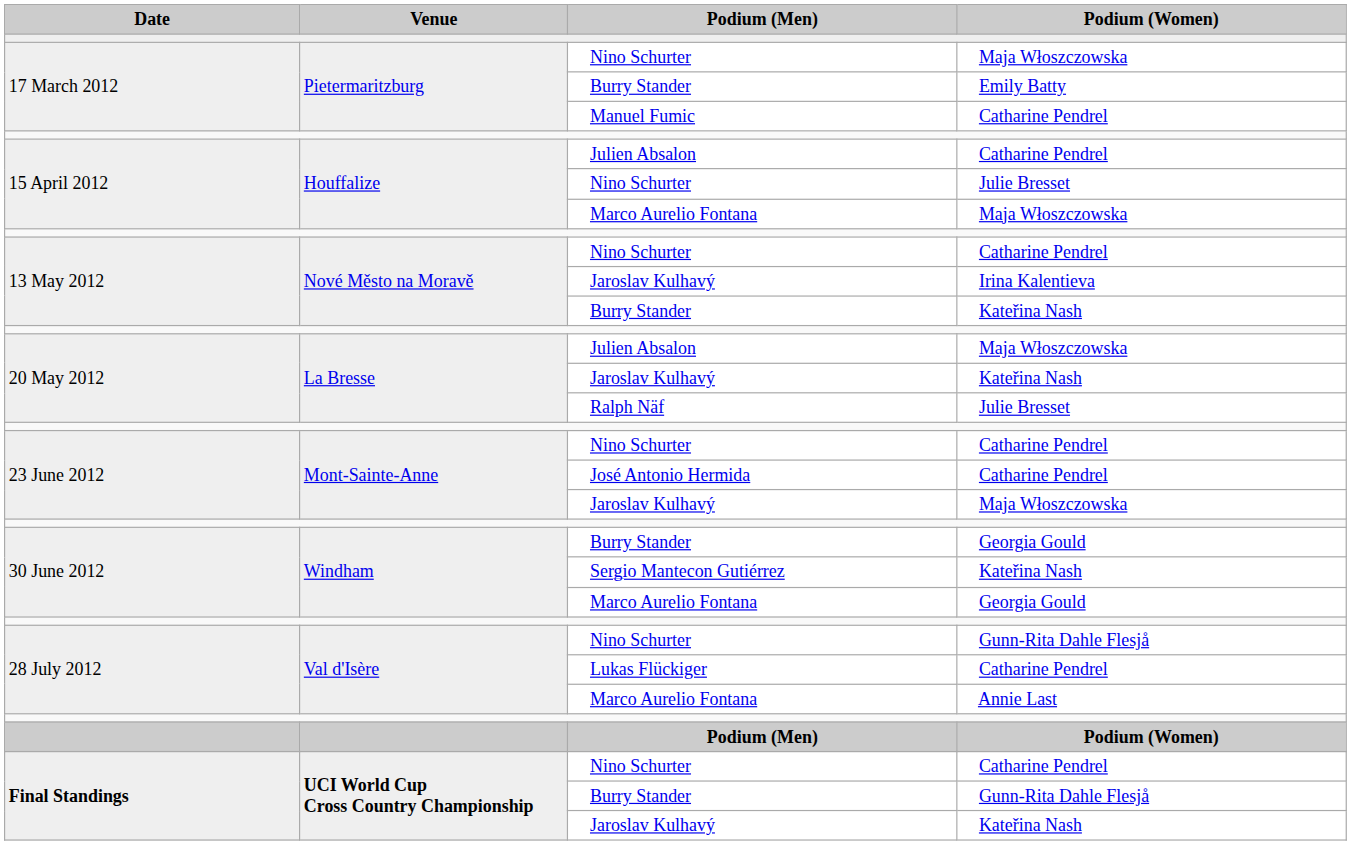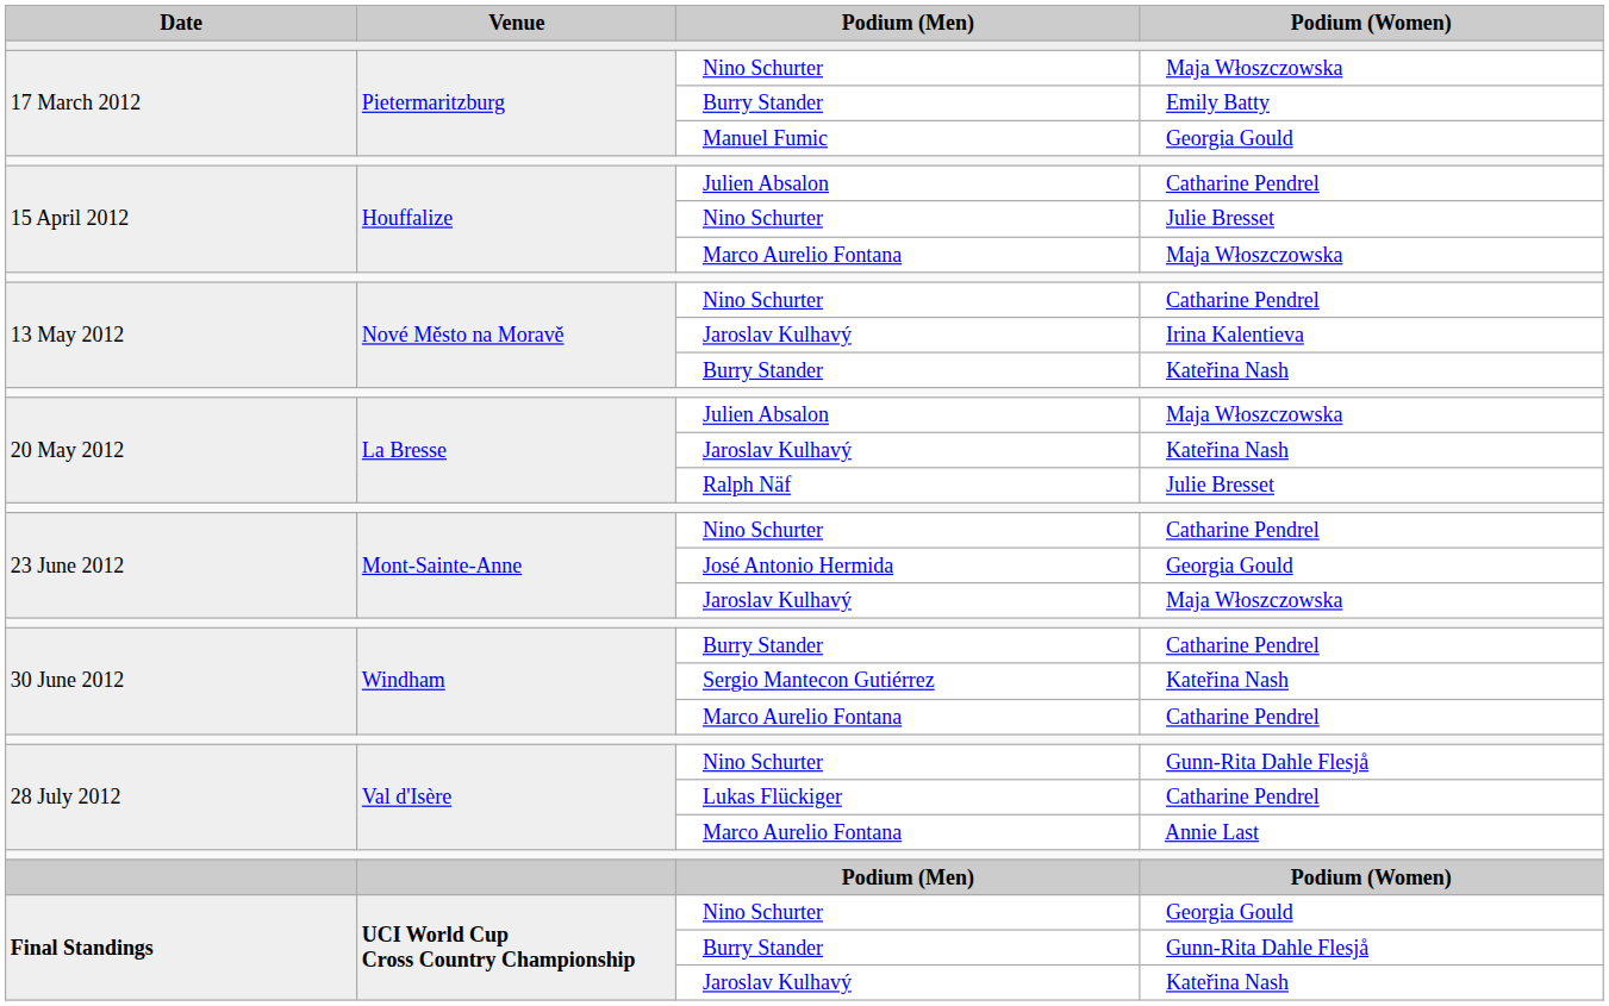 <table class="wikitable" width=90% bgcolor="#f7f8ff" cellpadding="3" cellspacing="0" border="1" style="font-size: 95%; border: gray solid 1px; border-collapse: collapse;">
 <tr bgcolor="#CCCCCC">
 <td align="center"><strong>Date</strong></td>
 <td width=20% align="center"><strong>Venue</strong></td>
 <td width=29% align="center"><strong>Podium (Men)</strong></td>
 <td width=29% align="center"><strong>Podium (Women)</strong></td>
 </tr>
 <tr bgcolor="#EFEFEF">
 <td colspan=4></td>
 </tr>
 <tr bgcolor="#EFEFEF">
 <td rowspan=3>17 March 2012</td>
 <td rowspan=3> <a href='#'>Pietermaritzburg</a></td>
 <td bgcolor="#ffffff">      <a href='#'>Nino Schurter</a></td>
 <td bgcolor="#ffffff">      <a href='#'>Maja Włoszczowska</a></td>
 </tr>
 <tr>
 <td bgcolor="#ffffff">      <a href='#'>Burry Stander</a></td>
 <td bgcolor="#ffffff">      <a href='#'>Emily Batty</a></td>
 </tr>
 <tr>
 <td bgcolor="#ffffff">      <a href='#'>Manuel Fumic</a></td>
-<td bgcolor="#ffffff">      <a href='#'>Catharine Pendrel</a></td>
+<td bgcolor="#ffffff">      <a href='#'>Georgia Gould</a></td>
 </tr>
 <tr>
 <td colspan=4></td>
 </tr>
 <tr bgcolor="#EFEFEF">
 <td rowspan=3>15 April 2012</td>
 <td rowspan=3> <a href='#'>Houffalize</a></td>
 <td bgcolor="#ffffff">       <a href='#'>Julien Absalon</a></td>
 <td bgcolor="#ffffff">       <a href='#'>Catharine Pendrel</a></td>
 </tr>
 <tr>
 <td bgcolor="#ffffff">      <a href='#'>Nino Schurter</a></td>
 <td bgcolor="#ffffff">      <a href='#'>Julie Bresset</a></td>
 </tr>
 <tr>
 <td bgcolor="#ffffff">      <a href='#'>Marco Aurelio Fontana</a></td>
 <td bgcolor="#ffffff">      <a href='#'>Maja Włoszczowska</a></td>
 </tr>
 <tr>
 <td colspan=4></td>
 </tr>
 <tr bgcolor="#EFEFEF">
 <td rowspan=3>13 May 2012</td>
 <td rowspan=3> <a href='#'>Nové Město na Moravě</a></td>
 <td bgcolor="#ffffff">      <a href='#'>Nino Schurter</a></td>
 <td bgcolor="#ffffff">      <a href='#'>Catharine Pendrel</a></td>
 </tr>
 <tr>
 <td bgcolor="#ffffff">      <a href='#'>Jaroslav Kulhavý</a></td>
 <td bgcolor="#ffffff">      <a href='#'>Irina Kalentieva</a></td>
 </tr>
 <tr>
 <td bgcolor="#ffffff">      <a href='#'>Burry Stander</a></td>
 <td bgcolor="#ffffff">      <a href='#'>Kateřina Nash</a></td>
 </tr>
 <tr>
 <td colspan=4></td>
 </tr>
 <tr bgcolor="#EFEFEF">
 <td rowspan=3>20 May 2012</td>
 <td rowspan=3> <a href='#'>La Bresse</a></td>
 <td bgcolor="#ffffff">       <a href='#'>Julien Absalon</a></td>
 <td bgcolor="#ffffff">      <a href='#'>Maja Włoszczowska</a></td>
 </tr>
 <tr>
 <td bgcolor="#ffffff">      <a href='#'>Jaroslav Kulhavý</a></td>
 <td bgcolor="#ffffff">      <a href='#'>Kateřina Nash</a></td>
 </tr>
 <tr>
 <td bgcolor="#ffffff">      <a href='#'>Ralph Näf</a></td>
 <td bgcolor="#ffffff">      <a href='#'>Julie Bresset</a></td>
 </tr>
 <tr>
 <td colspan=4></td>
 </tr>
 <tr bgcolor="#EFEFEF">
 <td rowspan=3>23 June 2012</td>
 <td rowspan=3> <a href='#'>Mont-Sainte-Anne</a></td>
 <td bgcolor="#ffffff">      <a href='#'>Nino Schurter</a></td>
 <td bgcolor="#ffffff">      <a href='#'>Catharine Pendrel</a></td>
 </tr>
 <tr>
 <td bgcolor="#ffffff">      <a href='#'>José Antonio Hermida</a></td>
-<td bgcolor="#ffffff">       <a href='#'>Catharine Pendrel</a></td>
+<td bgcolor="#ffffff">      <a href='#'>Georgia Gould</a></td>
 </tr>
 <tr>
 <td bgcolor="#ffffff">      <a href='#'>Jaroslav Kulhavý</a></td>
 <td bgcolor="#ffffff">      <a href='#'>Maja Włoszczowska</a></td>
 </tr>
 <tr>
 <td colspan=4></td>
 </tr>
 <tr bgcolor="#EFEFEF">
 <td rowspan=3>30 June 2012</td>
 <td rowspan=3> <a href='#'>Windham</a></td>
 <td bgcolor="#ffffff">      <a href='#'>Burry Stander</a></td>
-<td bgcolor="#ffffff">      <a href='#'>Georgia Gould</a></td>
+<td bgcolor="#ffffff">       <a href='#'>Catharine Pendrel</a></td>
 </tr>
 <tr>
 <td bgcolor="#ffffff">      <a href='#'>Sergio Mantecon Gutiérrez</a></td>
 <td bgcolor="#ffffff">      <a href='#'>Kateřina Nash</a></td>
 </tr>
 <tr>
 <td bgcolor="#ffffff">      <a href='#'>Marco Aurelio Fontana</a></td>
-<td bgcolor="#ffffff">      <a href='#'>Georgia Gould</a></td>
+<td bgcolor="#ffffff">       <a href='#'>Catharine Pendrel</a></td>
 </tr>
 <tr>
 <td colspan=4></td>
 </tr>
 <tr bgcolor="#EFEFEF">
 <td rowspan=3>28 July 2012</td>
 <td rowspan=3> <a href='#'>Val d'Isère</a></td>
 <td bgcolor="#ffffff">      <a href='#'>Nino Schurter</a></td>
 <td bgcolor="#ffffff">       <a href='#'>Gunn-Rita Dahle Flesjå</a></td>
 </tr>
 <tr>
 <td bgcolor="#ffffff">      <a href='#'>Lukas Flückiger</a></td>
 <td bgcolor="#ffffff">      <a href='#'>Catharine Pendrel</a></td>
 </tr>
 <tr>
 <td bgcolor="#ffffff">      <a href='#'>Marco Aurelio Fontana</a></td>
 <td bgcolor="#ffffff">      <a href='#'>Annie Last</a></td>
 </tr>
 <tr>
 <td colspan=4></td>
 </tr>
 <tr bgcolor="#CCCCCC">
 <td align="center"></td>
 <td width=20% align="center"></td>
 <td width=29% align="center"><strong>Podium (Men)</strong></td>
 <td width=29% align="center"><strong>Podium (Women)</strong></td>
 </tr>
 <tr bgcolor="#EFEFEF">
 </tr>
 <tr bgcolor="#EFEFEF">
 <td rowspan=3><strong>Final Standings</strong></td>
 <td rowspan=3><strong>UCI World Cup<br> Cross Country Championship</strong></td>
 <td bgcolor="#ffffff">       <a href='#'>Nino Schurter</a></td>
-<td bgcolor="#ffffff">       <a href='#'>Catharine Pendrel</a></td>
+<td bgcolor="#ffffff">      <a href='#'>Georgia Gould</a></td>
 </tr>
 <tr>
 <td bgcolor="#ffffff">      <a href='#'>Burry Stander</a></td>
 <td bgcolor="#ffffff">        <a href='#'>Gunn-Rita Dahle Flesjå</a></td>
 </tr>
 <tr>
 <td bgcolor="#ffffff">      <a href='#'>Jaroslav Kulhavý</a></td>
 <td bgcolor="#ffffff">      <a href='#'>Kateřina Nash</a></td>
 </tr>
 </table>
